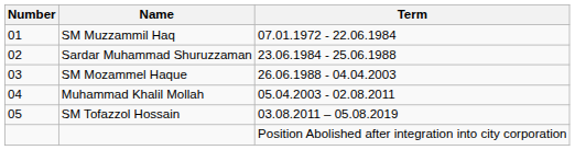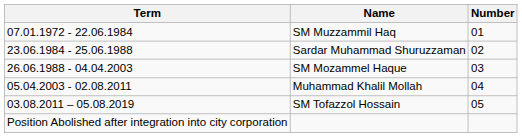 <table class="wikitable">
 <tr>
+<th>Term</th>
+<th>Name</th>
 <th>Number</th>
-<th>Name</th>
-<th>Term</th>
 </tr>
 <tr>
+<td>07.01.1972 - 22.06.1984</td>
+<td>SM Muzzammil Haq</td>
 <td>01</td>
-<td>SM Muzzammil Haq</td>
-<td>07.01.1972 - 22.06.1984</td>
 </tr>
 <tr>
+<td>23.06.1984 - 25.06.1988</td>
+<td>Sardar Muhammad Shuruzzaman</td>
 <td>02</td>
-<td>Sardar Muhammad Shuruzzaman</td>
-<td>23.06.1984 - 25.06.1988</td>
 </tr>
 <tr>
+<td>26.06.1988 - 04.04.2003</td>
+<td>SM Mozammel Haque</td>
 <td>03</td>
-<td>SM Mozammel Haque</td>
-<td>26.06.1988 - 04.04.2003</td>
 </tr>
 <tr>
+<td>05.04.2003 - 02.08.2011</td>
+<td>Muhammad Khalil Mollah</td>
 <td>04</td>
-<td>Muhammad Khalil Mollah</td>
-<td>05.04.2003 - 02.08.2011</td>
 </tr>
 <tr>
+<td>03.08.2011 – 05.08.2019</td>
+<td>SM Tofazzol Hossain</td>
 <td>05</td>
-<td>SM Tofazzol Hossain</td>
-<td>03.08.2011 – 05.08.2019</td>
 </tr>
 <tr>
+<td>Position Abolished after integration into city corporation</td>
 <td></td>
 <td></td>
-<td>Position Abolished after integration into city corporation</td>
 </tr>
 </table>
